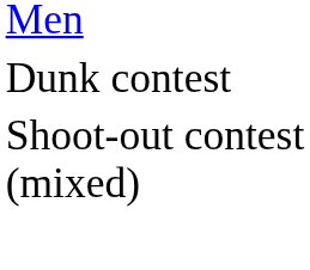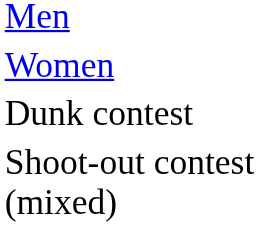 <table>
 <tr>
 <td><a href='#'>Men</a></td>
+<td></td>
+<td></td>
+<td></td>
+</tr>
+<tr>
+<td><a href='#'>Women</a></td>
 <td></td>
 <td></td>
 <td></td>
 </tr>
 <tr>
 <td>Dunk contest</td>
 <td></td>
 <td></td>
 <td></td>
 </tr>
 <tr>
 <td>Shoot-out contest<br>(mixed)</td>
 <td></td>
 <td></td>
 <td></td>
 </tr>
 </table>
